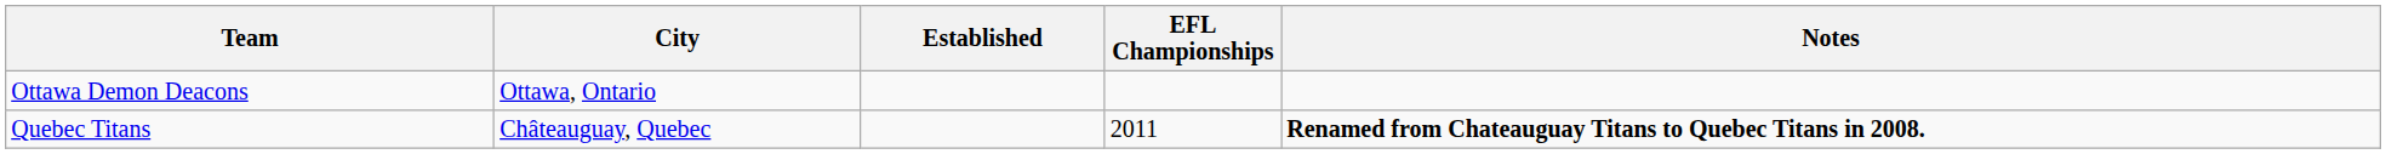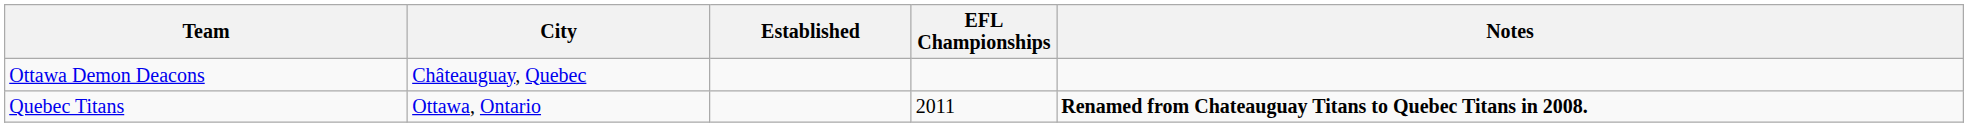 <table class="wikitable">
 <tr>
 <th bgcolor="#DDDDFF" width="20%">Team</th>
 <th bgcolor="#DDDDFF" width="15%">City</th>
 <th bgcolor="#DDDDFF" width="10%">Established</th>
 <th bgcolor="#DDDDFF" width="5%">EFL Championships</th>
 <th bgcolor="#DDDDFF" width="45%">Notes</th>
 </tr>
 <tr>
 <td><a href='#'>Ottawa Demon Deacons</a></td>
-<td><a href='#'>Ottawa</a>, <a href='#'>Ontario</a></td>
+<td><a href='#'>Châteauguay</a>, <a href='#'>Quebec</a></td>
 <td></td>
 <td></td>
 <td></td>
 </tr>
 <tr>
 <td><a href='#'>Quebec Titans</a></td>
-<td><a href='#'>Châteauguay</a>, <a href='#'>Quebec</a></td>
+<td><a href='#'>Ottawa</a>, <a href='#'>Ontario</a></td>
 <td></td>
 <td>2011</td>
 <td><strong>Renamed from Chateauguay Titans to Quebec Titans in 2008.</strong></td>
 </tr>
 </table>
